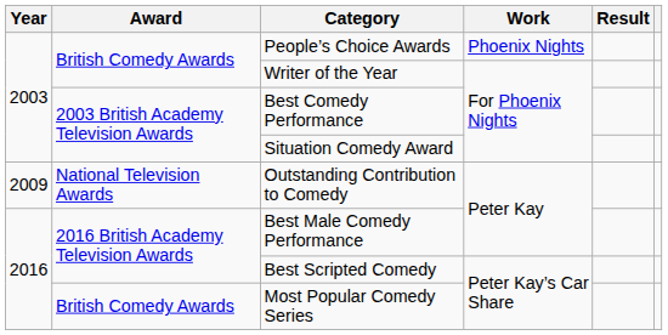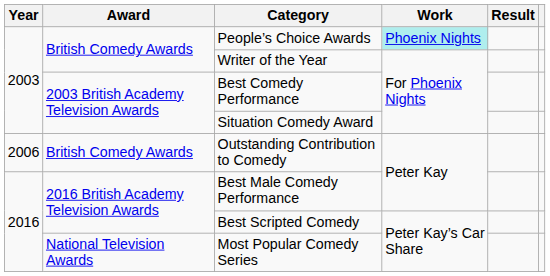 <table class="wikitable">
 <tr>
 <th>Year</th>
 <th>Award</th>
 <th>Category</th>
 <th>Work</th>
 <th>Result</th>
 <th></th>
 </tr>
 <tr>
 <td rowspan="4">2003</td>
 <td rowspan="2"><a href='#'>British Comedy Awards</a></td>
 <td>People’s Choice Awards</td>
-<td><a href='#'>Phoenix Nights</a></td>
+<td style="background: paleturquoise;"><a href='#'>Phoenix Nights</a></td>
 <td></td>
 <td style="text-align:center;"></td>
 </tr>
 <tr>
 <td>Writer of the Year</td>
 <td rowspan="3">For <a href='#'>Phoenix Nights</a></td>
 <td></td>
 <td style="text-align:center;"></td>
 </tr>
 <tr>
 <td rowspan="2"><a href='#'>2003 British Academy Television Awards</a></td>
 <td>Best Comedy Performance</td>
 <td></td>
 <td style="text-align:center;"></td>
 </tr>
 <tr>
 <td>Situation Comedy Award</td>
 <td></td>
 <td style="text-align:center;"></td>
 </tr>
 <tr>
-<td>2009</td>
-<td><a href='#'>National Television Awards</a></td>
+<td>2006</td>
+<td><a href='#'>British Comedy Awards</a></td>
 <td>Outstanding Contribution to Comedy</td>
 <td rowspan="2">Peter Kay</td>
 <td></td>
 <td style="text-align:center;"></td>
 </tr>
 <tr>
 <td rowspan="3">2016</td>
 <td rowspan="2"><a href='#'>2016 British Academy Television Awards</a></td>
 <td>Best Male Comedy Performance</td>
 <td></td>
 <td style="text-align:center;"></td>
 </tr>
 <tr>
 <td>Best Scripted Comedy</td>
 <td rowspan="2">Peter Kay’s Car Share</td>
 <td></td>
 <td style="text-align:center;"></td>
 </tr>
 <tr>
-<td><a href='#'>British Comedy Awards</a></td>
+<td><a href='#'>National Television Awards</a></td>
 <td>Most Popular Comedy Series</td>
 <td></td>
 <td style="text-align:center;"></td>
 </tr>
 </table>
